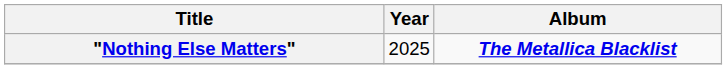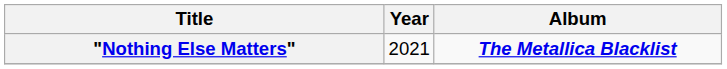 <table class="wikitable plainrowheaders" style="text-align:center;">
 <tr>
 <th scope="col" rowspan="1" style="width:20em;">Title</th>
 <th scope="col" rowspan="1" style="width:1em;">Year</th>
 <th scope="col" rowspan="1" style="width:15em;">Album</th>
 </tr>
 <tr>
 <th scope="row">"<a href='#'>Nothing Else Matters</a>"</th>
-<td>2025</td>
+<td>2021</td>
 <td><strong><em><a href='#'>The Metallica Blacklist</a></em></strong></td>
 </tr>
 <tr>
 </tr>
 </table>
